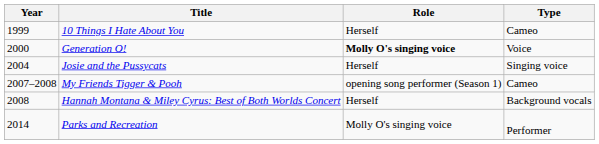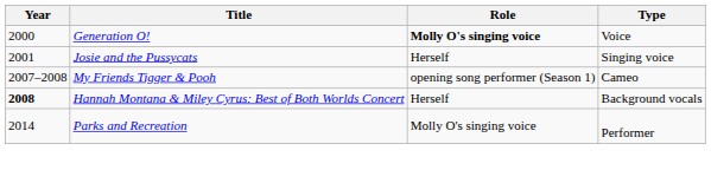 <table class="wikitable">
 <tr>
 <th>Year</th>
 <th>Title</th>
 <th>Role</th>
 <th>Type</th>
 </tr>
 <tr>
-<td>1999</td>
-<td><em><a href='#'>10 Things I Hate About You</a></em></td>
-<td>Herself</td>
-<td>Cameo</td>
-</tr>
-<tr>
 <td>2000</td>
 <td><em><a href='#'>Generation O!</a></em></td>
 <td><strong>Molly O's singing voice</strong></td>
 <td>Voice</td>
 </tr>
 <tr>
-<td>2004</td>
+<td>2001</td>
 <td><em><a href='#'>Josie and the Pussycats</a></em></td>
 <td>Herself</td>
 <td>Singing voice</td>
 </tr>
 <tr>
 <td>2007–2008</td>
 <td><em><a href='#'>My Friends Tigger & Pooh</a></em></td>
 <td>opening song performer (Season 1)</td>
 <td>Cameo</td>
 </tr>
 <tr>
-<td>2008</td>
+<td><strong>2008</strong></td>
 <td><em><a href='#'>Hannah Montana & Miley Cyrus: Best of Both Worlds Concert</a></em></td>
 <td>Herself</td>
 <td>Background vocals</td>
 </tr>
 <tr>
 <td>2014</td>
 <td><em><a href='#'>Parks and Recreation</a></em></td>
 <td>Molly O's singing voice</td>
 <td><br>Performer</td>
 </tr>
 </table>
